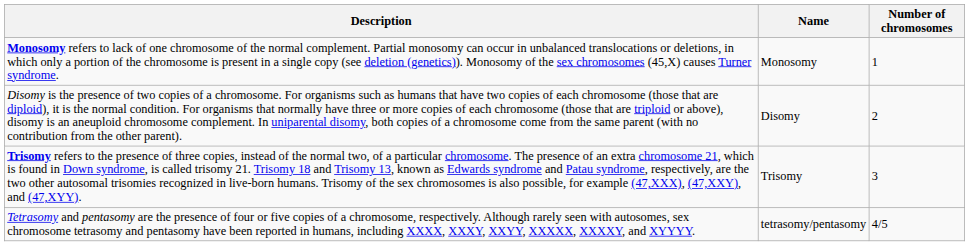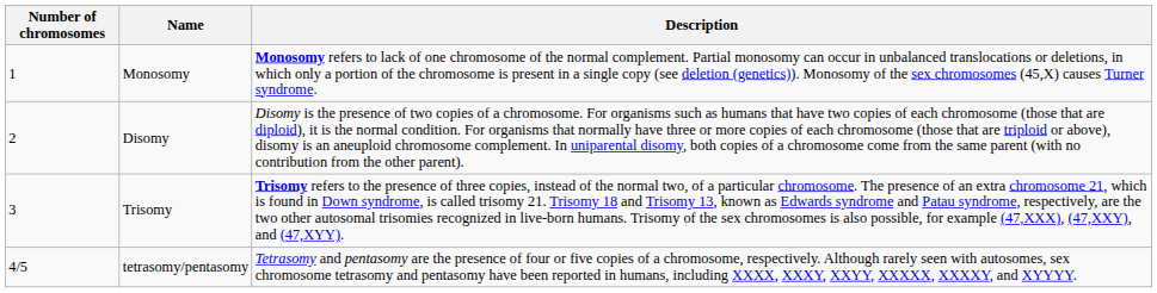 <table class="wikitable">
 <tr>
+<th>Number of chromosomes</th>
+<th>Name</th>
 <th>Description</th>
-<th>Name</th>
-<th>Number of chromosomes</th>
 </tr>
 <tr>
+<td>1</td>
+<td>Monosomy</td>
 <td><strong><a href='#'>Monosomy</a></strong> refers to lack of one chromosome of the normal complement. Partial monosomy can occur in unbalanced translocations or deletions, in which only a portion of the chromosome is present in a single copy (see <a href='#'>deletion (genetics)</a>). Monosomy of the <a href='#'>sex chromosomes</a> (45,X) causes <a href='#'>Turner syndrome</a>.</td>
-<td>Monosomy</td>
-<td>1</td>
 </tr>
 <tr>
+<td>2</td>
+<td>Disomy</td>
 <td><em>Disomy</em> is the presence of two copies of a chromosome. For organisms such as humans that have two copies of each chromosome (those that are <a href='#'>diploid</a>), it is the normal condition. For organisms that normally have three or more copies of each chromosome (those that are <a href='#'>triploid</a> or above), disomy is an aneuploid chromosome complement. In <a href='#'>uniparental disomy</a>, both copies of a chromosome come from the same parent (with no contribution from the other parent).</td>
-<td>Disomy</td>
-<td>2</td>
 </tr>
 <tr>
+<td>3</td>
+<td>Trisomy</td>
 <td><strong><a href='#'>Trisomy</a></strong> refers to the presence of three copies, instead of the normal two, of a particular <a href='#'>chromosome</a>. The presence of an extra <a href='#'>chromosome 21</a>, which is found in <a href='#'>Down syndrome</a>, is called trisomy 21. <a href='#'>Trisomy 18</a> and <a href='#'>Trisomy 13</a>, known as <a href='#'>Edwards syndrome</a> and <a href='#'>Patau syndrome</a>, respectively, are the two other autosomal trisomies recognized in live-born humans. Trisomy of the sex chromosomes is also possible, for example <a href='#'>(47,XXX)</a>, <a href='#'>(47,XXY)</a>, and <a href='#'>(47,XYY)</a>.</td>
-<td>Trisomy</td>
-<td>3</td>
 </tr>
 <tr>
+<td>4/5</td>
+<td>tetrasomy/pentasomy</td>
 <td><em><a href='#'>Tetrasomy</a></em> and <em>pentasomy</em> are the presence of four or five copies of a chromosome, respectively. Although rarely seen with autosomes, sex chromosome tetrasomy and pentasomy have been reported in humans, including <a href='#'>XXXX</a>, <a href='#'>XXXY</a>, <a href='#'>XXYY</a>, <a href='#'>XXXXX</a>, <a href='#'>XXXXY</a>, and  <a href='#'>XYYYY</a>.</td>
-<td>tetrasomy/pentasomy</td>
-<td>4/5</td>
 </tr>
 </table>
